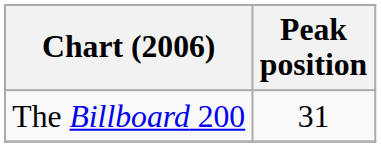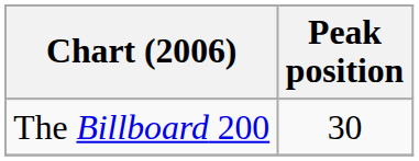 <table class="wikitable">
 <tr>
 <th>Chart (2006)</th>
 <th>Peak<br>position</th>
 </tr>
 <tr>
 <td>The <a href='#'><em>Billboard</em> 200</a></td>
-<td align="center">31</td>
+<td align="center">30</td>
 </tr>
 <tr>
 </tr>
 </table>
